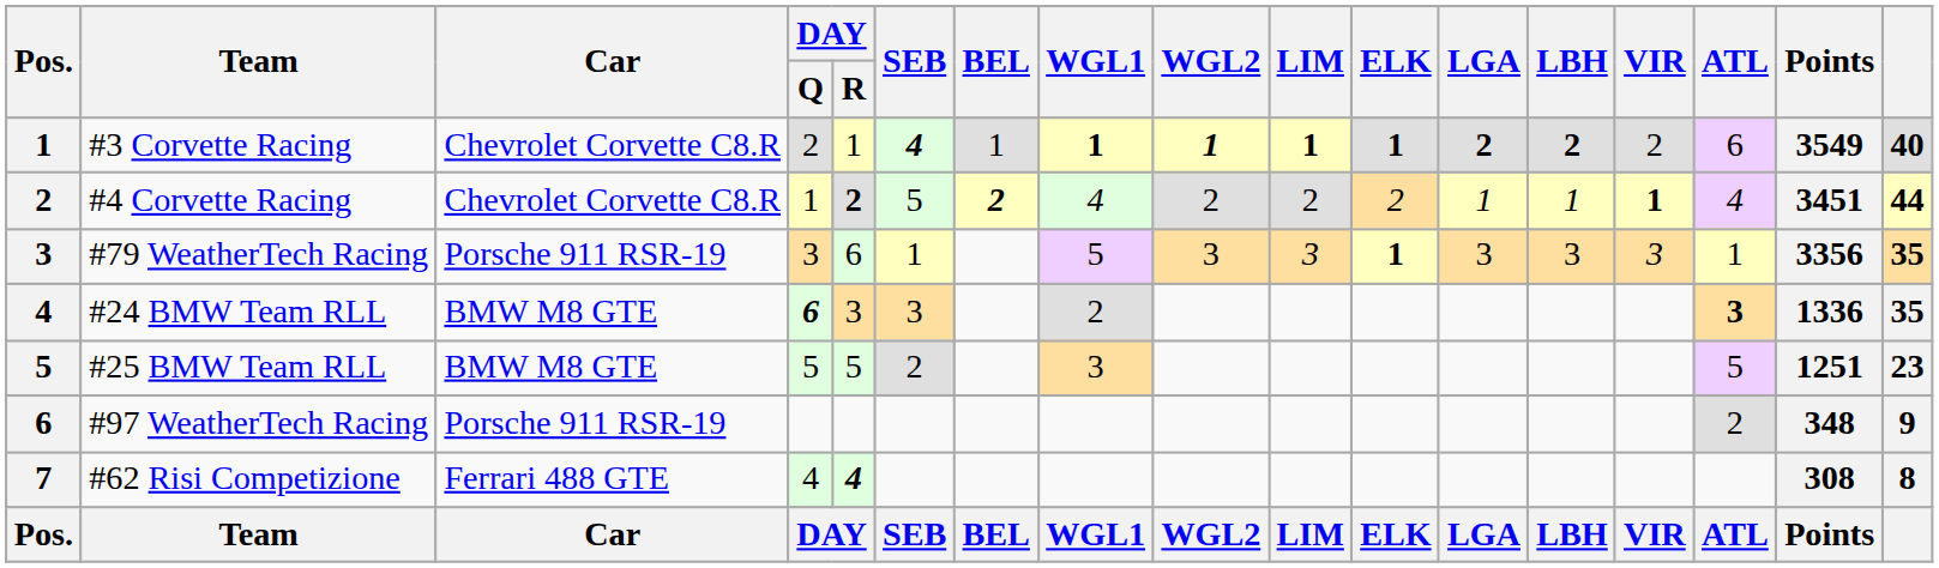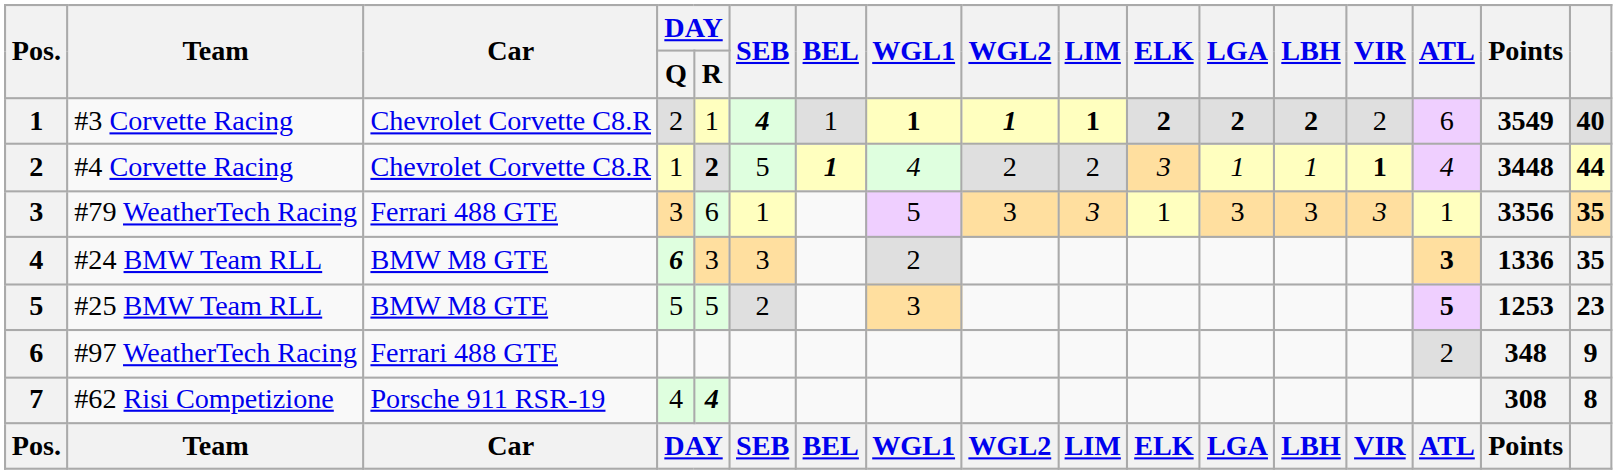 <table class="wikitable" style="font-size:85%;">
 <tr>
 <th rowspan="2">Pos.</th>
 <th rowspan="2">Team</th>
 <th rowspan="2">Car</th>
 <th colspan="2"><a href='#'>DAY</a></th>
 <th rowspan="2"><a href='#'>SEB</a></th>
 <th rowspan="2"><a href='#'>BEL</a></th>
 <th rowspan="2"><a href='#'>WGL1</a></th>
 <th rowspan="2"><a href='#'>WGL2</a></th>
 <th rowspan="2"><a href='#'>LIM</a></th>
 <th rowspan="2"><a href='#'>ELK</a></th>
 <th rowspan="2"><a href='#'>LGA</a></th>
 <th rowspan="2"><a href='#'>LBH</a></th>
 <th rowspan="2"><a href='#'>VIR</a></th>
 <th rowspan="2"><a href='#'>ATL</a></th>
 <th rowspan="2">Points</th>
 <th rowspan="2"></th>
 </tr>
 <tr>
 <th>Q</th>
 <th>R</th>
 </tr>
 <tr>
 <th>1</th>
 <td>#3 <a href='#'>Corvette Racing</a></td>
 <td><a href='#'>Chevrolet Corvette C8.R</a></td>
 <td style="background:#dfdfdf;" align="center">2</td>
 <td style="background:#ffffbf;" align="center">1</td>
 <td style="background:#dfffdf;" align="center"><strong><em>4</em></strong></td>
 <td style="background:#dfdfdf;" align="center">1</td>
 <td style="background:#ffffbf;" align="center"><strong>1</strong></td>
 <td style="background:#ffffbf;" align="center"><strong><em>1</em></strong></td>
 <td style="background:#ffffbf;" align="center"><strong>1</strong></td>
-<td style="background:#dfdfdf;" align="center"><strong>1</strong></td>
+<td style="background:#dfdfdf;" align="center"><strong>2</strong></td>
 <td style="background:#dfdfdf;" align="center"><strong>2</strong></td>
 <td style="background:#dfdfdf;" align="center"><strong>2</strong></td>
 <td style="background:#dfdfdf;" align="center">2</td>
 <td style="background:#efcfff;" align="center">6</td>
 <th>3549</th>
 <th style="background:#dfdfdf;">40</th>
 </tr>
 <tr>
 <th>2</th>
 <td>#4 <a href='#'>Corvette Racing</a></td>
 <td><a href='#'>Chevrolet Corvette C8.R</a></td>
 <td style="background:#ffffbf;" align="center">1</td>
 <td style="background:#dfdfdf;" align="center"><strong>2</strong></td>
 <td style="background:#dfffdf;" align="center">5</td>
-<td style="background:#ffffbf;" align="center"><strong><em>2</em></strong></td>
+<td style="background:#ffffbf;" align="center"><strong><em>1</em></strong></td>
 <td style="background:#dfffdf;" align="center"><em>4</em></td>
 <td style="background:#dfdfdf;" align="center">2</td>
 <td style="background:#dfdfdf;" align="center">2</td>
-<td style="background:#ffdf9f;" align="center"><em>2</em></td>
+<td style="background:#ffdf9f;" align="center"><em>3</em></td>
 <td style="background:#ffffbf;" align="center"><em>1</em></td>
 <td style="background:#ffffbf;" align="center"><em>1</em></td>
 <td style="background:#ffffbf;" align="center"><strong>1</strong></td>
 <td style="background:#efcfff;" align="center"><em>4</em></td>
-<th>3451</th>
+<th>3448</th>
 <th style="background:#ffffbf;">44</th>
 </tr>
 <tr>
 <th>3</th>
 <td>#79 <a href='#'>WeatherTech Racing</a></td>
-<td><a href='#'>Porsche 911 RSR-19</a></td>
+<td><a href='#'>Ferrari 488 GTE</a></td>
 <td style="background:#ffdf9f;" align="center">3</td>
 <td style="background:#dfffdf;" align="center">6</td>
 <td style="background:#ffffbf;" align="center">1</td>
 <td></td>
 <td style="background:#efcfff;" align="center">5</td>
 <td style="background:#ffdf9f;" align="center">3</td>
 <td style="background:#ffdf9f;" align="center"><em>3</em></td>
-<td style="background:#ffffbf;" align="center"><strong>1</strong></td>
+<td style="background:#ffffbf;" align="center">1</td>
 <td style="background:#ffdf9f;" align="center">3</td>
 <td style="background:#ffdf9f;" align="center">3</td>
 <td style="background:#ffdf9f;" align="center"><em>3</em></td>
 <td style="background:#ffffbf;" align="center">1</td>
 <th>3356</th>
 <th style="background:#ffdf9f;">35</th>
 </tr>
 <tr>
 <th>4</th>
 <td>#24 <a href='#'>BMW Team RLL</a></td>
 <td><a href='#'>BMW M8 GTE</a></td>
 <td style="background:#dfffdf;" align="center"><strong><em>6</em></strong></td>
 <td style="background:#ffdf9f;" align="center">3</td>
 <td style="background:#ffdf9f;" align="center">3</td>
 <td></td>
 <td style="background:#dfdfdf;" align="center">2</td>
 <td></td>
 <td></td>
 <td></td>
 <td></td>
 <td></td>
 <td></td>
 <td style="background:#ffdf9f;" align="center"><strong>3</strong></td>
 <th>1336</th>
 <th>35</th>
 </tr>
 <tr>
 <th>5</th>
 <td>#25 <a href='#'>BMW Team RLL</a></td>
 <td><a href='#'>BMW M8 GTE</a></td>
 <td style="background:#dfffdf;" align="center">5</td>
 <td style="background:#dfffdf;" align="center">5</td>
 <td style="background:#dfdfdf;" align="center">2</td>
 <td></td>
 <td style="background:#ffdf9f;" align="center">3</td>
 <td></td>
 <td></td>
 <td></td>
 <td></td>
 <td></td>
 <td></td>
-<td style="background:#efcfff;" align="center">5</td>
-<th>1251</th>
+<td style="background:#efcfff;" align="center"><strong>5</strong></td>
+<th>1253</th>
 <th>23</th>
 </tr>
 <tr>
 <th>6</th>
 <td>#97 <a href='#'>WeatherTech Racing</a></td>
-<td><a href='#'>Porsche 911 RSR-19</a></td>
+<td><a href='#'>Ferrari 488 GTE</a></td>
 <td></td>
 <td></td>
 <td></td>
 <td></td>
 <td></td>
 <td></td>
 <td></td>
 <td></td>
 <td></td>
 <td></td>
 <td></td>
 <td style="background:#dfdfdf;" align="center">2</td>
 <th>348</th>
 <th>9</th>
 </tr>
 <tr>
 <th>7</th>
 <td>#62 <a href='#'>Risi Competizione</a></td>
-<td><a href='#'>Ferrari 488 GTE</a></td>
+<td><a href='#'>Porsche 911 RSR-19</a></td>
 <td style="background:#dfffdf;" align="center">4</td>
 <td style="background:#dfffdf;" align="center"><strong><em>4</em></strong></td>
 <td></td>
 <td></td>
 <td></td>
 <td></td>
 <td></td>
 <td></td>
 <td></td>
 <td></td>
 <td></td>
 <td></td>
 <th>308</th>
 <th>8</th>
 </tr>
 <tr>
 <th>Pos.</th>
 <th>Team</th>
 <th>Car</th>
 <th colspan="2"><a href='#'>DAY</a></th>
 <th><a href='#'>SEB</a></th>
 <th><a href='#'>BEL</a></th>
 <th><a href='#'>WGL1</a></th>
 <th><a href='#'>WGL2</a></th>
 <th><a href='#'>LIM</a></th>
 <th><a href='#'>ELK</a></th>
 <th><a href='#'>LGA</a></th>
 <th><a href='#'>LBH</a></th>
 <th><a href='#'>VIR</a></th>
 <th><a href='#'>ATL</a></th>
 <th>Points</th>
 <th></th>
 </tr>
 </table>
